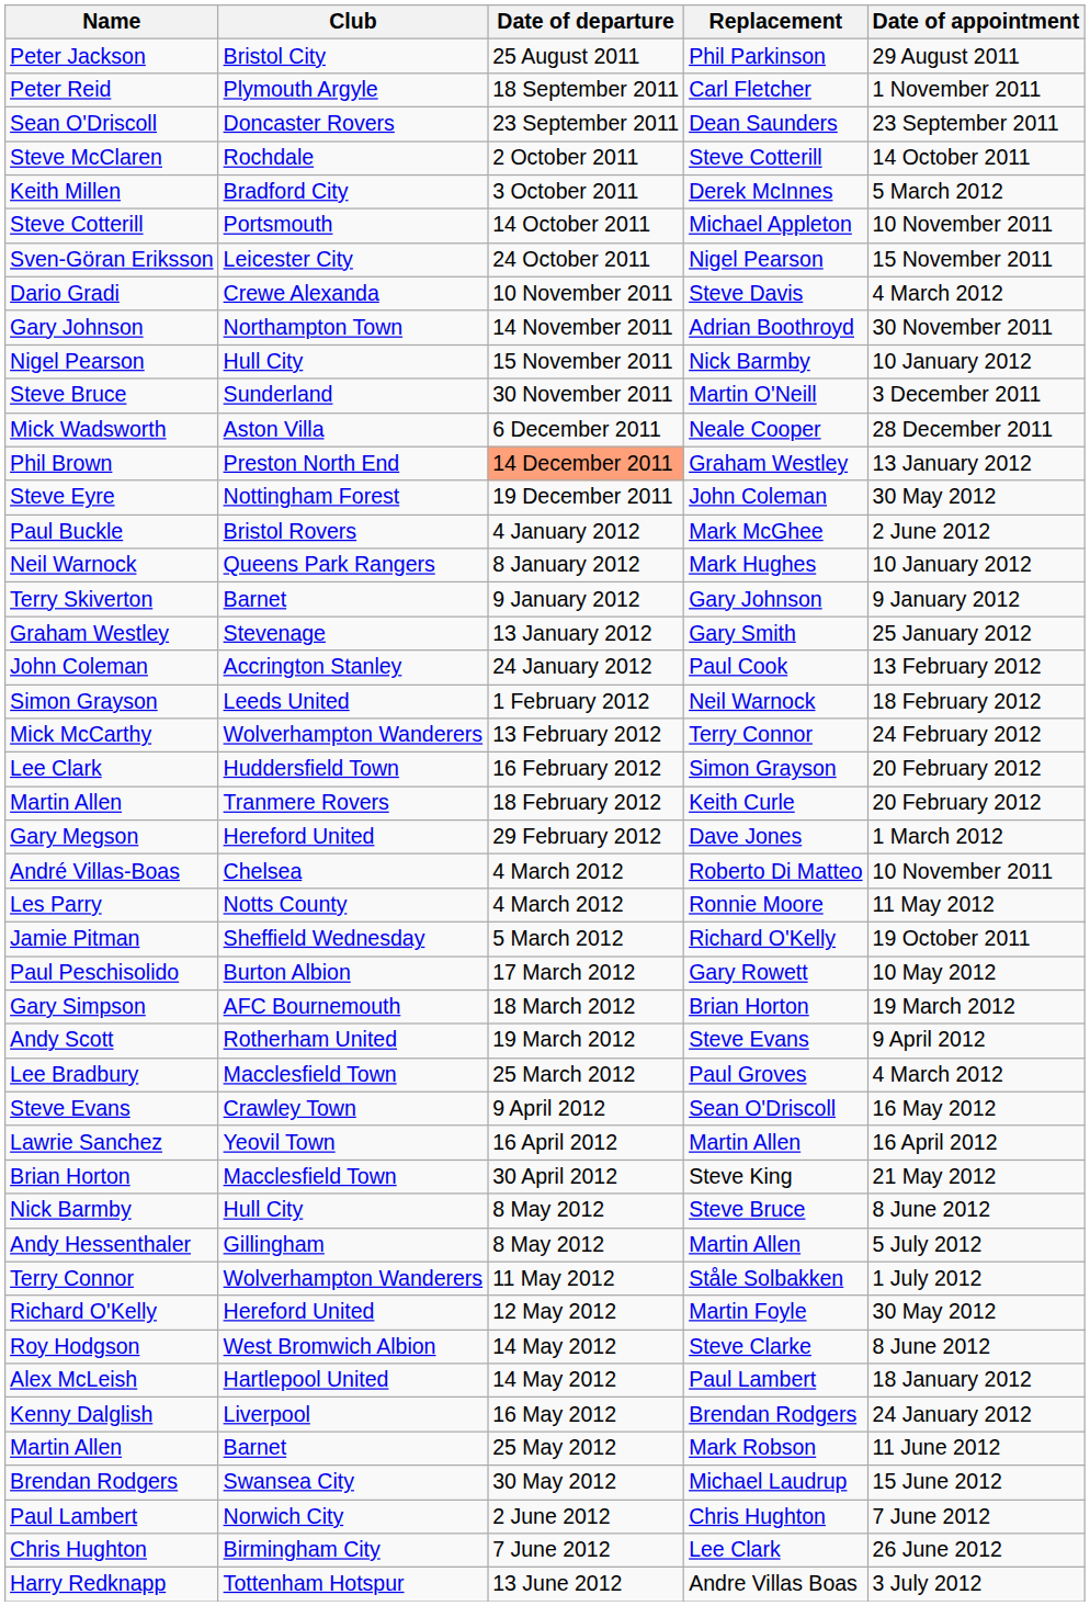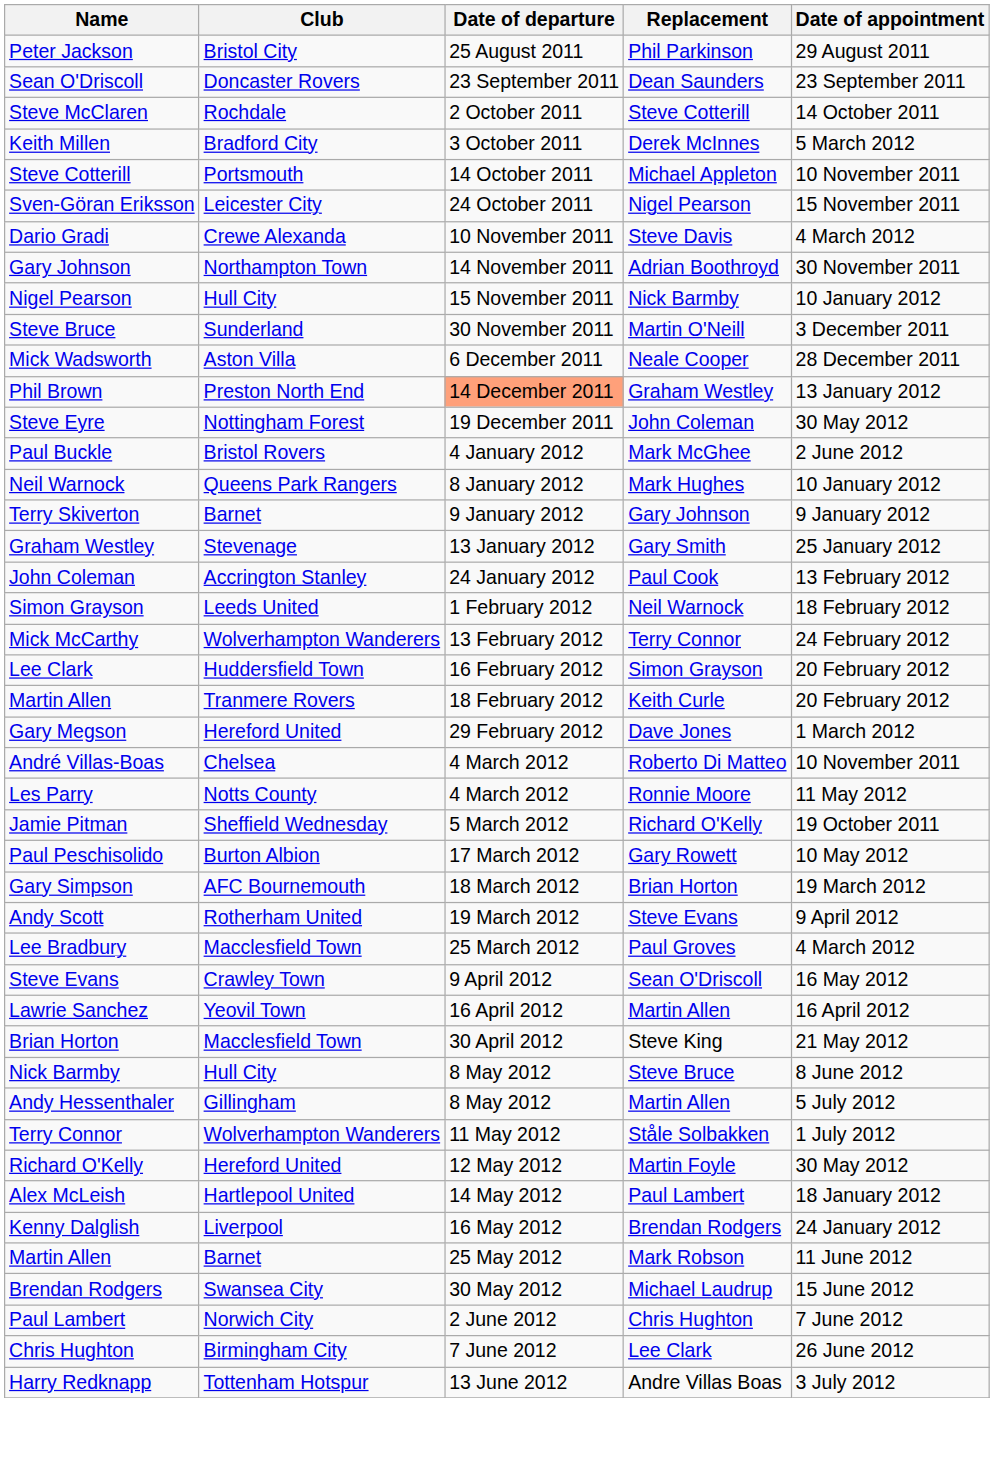 <table class="wikitable">
 <tr>
 <th>Name</th>
 <th>Club</th>
 <th>Date of departure</th>
 <th>Replacement</th>
 <th>Date of appointment</th>
 </tr>
 <tr>
 <td><a href='#'>Peter Jackson</a></td>
 <td><a href='#'>Bristol City</a></td>
 <td>25 August 2011</td>
 <td><a href='#'>Phil Parkinson</a></td>
 <td>29 August 2011</td>
-</tr>
-<tr>
-<td><a href='#'>Peter Reid</a></td>
-<td><a href='#'>Plymouth Argyle</a></td>
-<td>18 September 2011</td>
-<td><a href='#'>Carl Fletcher</a></td>
-<td>1 November 2011</td>
 </tr>
 <tr>
 <td><a href='#'>Sean O'Driscoll</a></td>
 <td><a href='#'>Doncaster Rovers</a></td>
 <td>23 September 2011</td>
 <td><a href='#'>Dean Saunders</a></td>
 <td>23 September 2011</td>
 </tr>
 <tr>
 <td><a href='#'>Steve McClaren</a></td>
 <td><a href='#'>Rochdale</a></td>
 <td>2 October 2011</td>
 <td><a href='#'>Steve Cotterill</a></td>
 <td>14 October 2011</td>
 </tr>
 <tr>
 <td><a href='#'>Keith Millen</a></td>
 <td><a href='#'>Bradford City</a></td>
 <td>3 October 2011</td>
 <td><a href='#'>Derek McInnes</a></td>
 <td>5 March 2012</td>
 </tr>
 <tr>
 <td><a href='#'>Steve Cotterill</a></td>
 <td><a href='#'>Portsmouth</a></td>
 <td>14 October 2011</td>
 <td><a href='#'>Michael Appleton</a></td>
 <td>10 November 2011</td>
 </tr>
 <tr>
 <td><a href='#'>Sven-Göran Eriksson</a></td>
 <td><a href='#'>Leicester City</a></td>
 <td>24 October 2011</td>
 <td><a href='#'>Nigel Pearson</a></td>
 <td>15 November 2011</td>
 </tr>
 <tr>
 <td><a href='#'>Dario Gradi</a></td>
 <td><a href='#'>Crewe Alexanda</a></td>
 <td>10 November 2011</td>
 <td><a href='#'>Steve Davis</a></td>
 <td>4 March 2012</td>
 </tr>
 <tr>
 <td><a href='#'>Gary Johnson</a></td>
 <td><a href='#'>Northampton Town</a></td>
 <td>14 November 2011</td>
 <td><a href='#'>Adrian Boothroyd</a></td>
 <td>30 November 2011</td>
 </tr>
 <tr>
 <td><a href='#'>Nigel Pearson</a></td>
 <td><a href='#'>Hull City</a></td>
 <td>15 November 2011</td>
 <td><a href='#'>Nick Barmby</a></td>
 <td>10 January 2012</td>
 </tr>
 <tr>
 <td><a href='#'>Steve Bruce</a></td>
 <td><a href='#'>Sunderland</a></td>
 <td>30 November 2011</td>
 <td><a href='#'>Martin O'Neill</a></td>
 <td>3 December 2011</td>
 </tr>
 <tr>
 <td><a href='#'>Mick Wadsworth</a></td>
 <td><a href='#'>Aston Villa</a></td>
 <td>6 December 2011</td>
 <td><a href='#'>Neale Cooper</a></td>
 <td>28 December 2011</td>
 </tr>
 <tr>
 <td><a href='#'>Phil Brown</a></td>
 <td><a href='#'>Preston North End</a></td>
 <td style="background: lightsalmon;">14 December 2011</td>
 <td><a href='#'>Graham Westley</a></td>
 <td>13 January 2012</td>
 </tr>
 <tr>
 <td><a href='#'>Steve Eyre</a></td>
 <td><a href='#'>Nottingham Forest</a></td>
 <td>19 December 2011</td>
 <td><a href='#'>John Coleman</a></td>
 <td>30 May 2012</td>
 </tr>
 <tr>
 <td><a href='#'>Paul Buckle</a></td>
 <td><a href='#'>Bristol Rovers</a></td>
 <td>4 January 2012</td>
 <td><a href='#'>Mark McGhee</a></td>
 <td>2 June 2012</td>
 </tr>
 <tr>
 <td><a href='#'>Neil Warnock</a></td>
 <td><a href='#'>Queens Park Rangers</a></td>
 <td>8 January 2012</td>
 <td><a href='#'>Mark Hughes</a></td>
 <td>10 January 2012</td>
 </tr>
 <tr>
 <td><a href='#'>Terry Skiverton</a></td>
 <td><a href='#'>Barnet</a></td>
 <td>9 January 2012</td>
 <td><a href='#'>Gary Johnson</a></td>
 <td>9 January 2012</td>
 </tr>
 <tr>
 <td><a href='#'>Graham Westley</a></td>
 <td><a href='#'>Stevenage</a></td>
 <td>13 January 2012</td>
 <td><a href='#'>Gary Smith</a></td>
 <td>25 January 2012</td>
 </tr>
 <tr>
 <td><a href='#'>John Coleman</a></td>
 <td><a href='#'>Accrington Stanley</a></td>
 <td>24 January 2012</td>
 <td><a href='#'>Paul Cook</a></td>
 <td>13 February 2012</td>
 </tr>
 <tr>
 <td><a href='#'>Simon Grayson</a></td>
 <td><a href='#'>Leeds United</a></td>
 <td>1 February 2012</td>
 <td><a href='#'>Neil Warnock</a></td>
 <td>18 February 2012</td>
 </tr>
 <tr>
 <td><a href='#'>Mick McCarthy</a></td>
 <td><a href='#'>Wolverhampton Wanderers</a></td>
 <td>13 February 2012</td>
 <td><a href='#'>Terry Connor</a></td>
 <td>24 February 2012</td>
 </tr>
 <tr>
 <td><a href='#'>Lee Clark</a></td>
 <td><a href='#'>Huddersfield Town</a></td>
 <td>16 February 2012</td>
 <td><a href='#'>Simon Grayson</a></td>
 <td>20 February 2012</td>
 </tr>
 <tr>
 <td><a href='#'>Martin Allen</a></td>
 <td><a href='#'>Tranmere Rovers</a></td>
 <td>18 February 2012</td>
 <td><a href='#'>Keith Curle</a></td>
 <td>20 February 2012</td>
 </tr>
 <tr>
 <td><a href='#'>Gary Megson</a></td>
 <td><a href='#'>Hereford United</a></td>
 <td>29 February 2012</td>
 <td><a href='#'>Dave Jones</a></td>
 <td>1 March 2012</td>
 </tr>
 <tr>
 <td><a href='#'>André Villas-Boas</a></td>
 <td><a href='#'>Chelsea</a></td>
 <td>4 March 2012</td>
 <td><a href='#'>Roberto Di Matteo</a></td>
 <td>10 November 2011</td>
 </tr>
 <tr>
 <td><a href='#'>Les Parry</a></td>
 <td><a href='#'>Notts County</a></td>
 <td>4 March 2012</td>
 <td><a href='#'>Ronnie Moore</a></td>
 <td>11 May 2012</td>
 </tr>
 <tr>
 <td><a href='#'>Jamie Pitman</a></td>
 <td><a href='#'>Sheffield Wednesday</a></td>
 <td>5 March 2012</td>
 <td><a href='#'>Richard O'Kelly</a></td>
 <td>19 October 2011</td>
 </tr>
 <tr>
 <td><a href='#'>Paul Peschisolido</a></td>
 <td><a href='#'>Burton Albion</a></td>
 <td>17 March 2012</td>
 <td><a href='#'>Gary Rowett</a></td>
 <td>10 May 2012</td>
 </tr>
 <tr>
 <td><a href='#'>Gary Simpson</a></td>
 <td><a href='#'>AFC Bournemouth</a></td>
 <td>18 March 2012</td>
 <td><a href='#'>Brian Horton</a></td>
 <td>19 March 2012</td>
 </tr>
 <tr>
 <td><a href='#'>Andy Scott</a></td>
 <td><a href='#'>Rotherham United</a></td>
 <td>19 March 2012</td>
 <td><a href='#'>Steve Evans</a></td>
 <td>9 April 2012</td>
 </tr>
 <tr>
 <td><a href='#'>Lee Bradbury</a></td>
 <td><a href='#'>Macclesfield Town</a></td>
 <td>25 March 2012</td>
 <td><a href='#'>Paul Groves</a></td>
 <td>4 March 2012</td>
 </tr>
 <tr>
 <td><a href='#'>Steve Evans</a></td>
 <td><a href='#'>Crawley Town</a></td>
 <td>9 April 2012</td>
 <td><a href='#'>Sean O'Driscoll</a></td>
 <td>16 May 2012</td>
 </tr>
 <tr>
 <td><a href='#'>Lawrie Sanchez</a></td>
 <td><a href='#'>Yeovil Town</a></td>
 <td>16 April 2012</td>
 <td><a href='#'>Martin Allen</a></td>
 <td>16 April 2012</td>
 </tr>
 <tr>
 <td><a href='#'>Brian Horton</a></td>
 <td><a href='#'>Macclesfield Town</a></td>
 <td>30 April 2012</td>
 <td>Steve King</td>
 <td>21 May 2012</td>
 </tr>
 <tr>
 <td><a href='#'>Nick Barmby</a></td>
 <td><a href='#'>Hull City</a></td>
 <td>8 May 2012</td>
 <td><a href='#'>Steve Bruce</a></td>
 <td>8 June 2012</td>
 </tr>
 <tr>
 <td><a href='#'>Andy Hessenthaler</a></td>
 <td><a href='#'>Gillingham</a></td>
 <td>8 May 2012</td>
 <td><a href='#'>Martin Allen</a></td>
 <td>5 July 2012</td>
 </tr>
 <tr>
 <td><a href='#'>Terry Connor</a></td>
 <td><a href='#'>Wolverhampton Wanderers</a></td>
 <td>11 May 2012</td>
 <td><a href='#'>Ståle Solbakken</a></td>
 <td>1 July 2012</td>
 </tr>
 <tr>
 <td><a href='#'>Richard O'Kelly</a></td>
 <td><a href='#'>Hereford United</a></td>
 <td>12 May 2012</td>
 <td><a href='#'>Martin Foyle</a></td>
 <td>30 May 2012</td>
 </tr>
 <tr>
-<td><a href='#'>Roy Hodgson</a></td>
-<td><a href='#'>West Bromwich Albion</a></td>
-<td>14 May 2012</td>
-<td><a href='#'>Steve Clarke</a></td>
-<td>8 June 2012</td>
-</tr>
-<tr>
 <td><a href='#'>Alex McLeish</a></td>
 <td><a href='#'>Hartlepool United</a></td>
 <td>14 May 2012</td>
 <td><a href='#'>Paul Lambert</a></td>
 <td>18 January 2012</td>
 </tr>
 <tr>
 <td><a href='#'>Kenny Dalglish</a></td>
 <td><a href='#'>Liverpool</a></td>
 <td>16 May 2012</td>
 <td><a href='#'>Brendan Rodgers</a></td>
 <td>24 January 2012</td>
 </tr>
 <tr>
 <td><a href='#'>Martin Allen</a></td>
 <td><a href='#'>Barnet</a></td>
 <td>25 May 2012</td>
 <td><a href='#'>Mark Robson</a></td>
 <td>11 June 2012</td>
 </tr>
 <tr>
 <td><a href='#'>Brendan Rodgers</a></td>
 <td><a href='#'>Swansea City</a></td>
 <td>30 May 2012</td>
 <td><a href='#'>Michael Laudrup</a></td>
 <td>15 June 2012</td>
 </tr>
 <tr>
 <td><a href='#'>Paul Lambert</a></td>
 <td><a href='#'>Norwich City</a></td>
 <td>2 June 2012</td>
 <td><a href='#'>Chris Hughton</a></td>
 <td>7 June 2012</td>
 </tr>
 <tr>
 <td><a href='#'>Chris Hughton</a></td>
 <td><a href='#'>Birmingham City</a></td>
 <td>7 June 2012</td>
 <td><a href='#'>Lee Clark</a></td>
 <td>26 June 2012</td>
 </tr>
 <tr>
 <td><a href='#'>Harry Redknapp</a></td>
 <td><a href='#'>Tottenham Hotspur</a></td>
 <td>13 June 2012</td>
 <td>Andre Villas Boas</td>
 <td>3 July 2012</td>
 </tr>
 </table>
